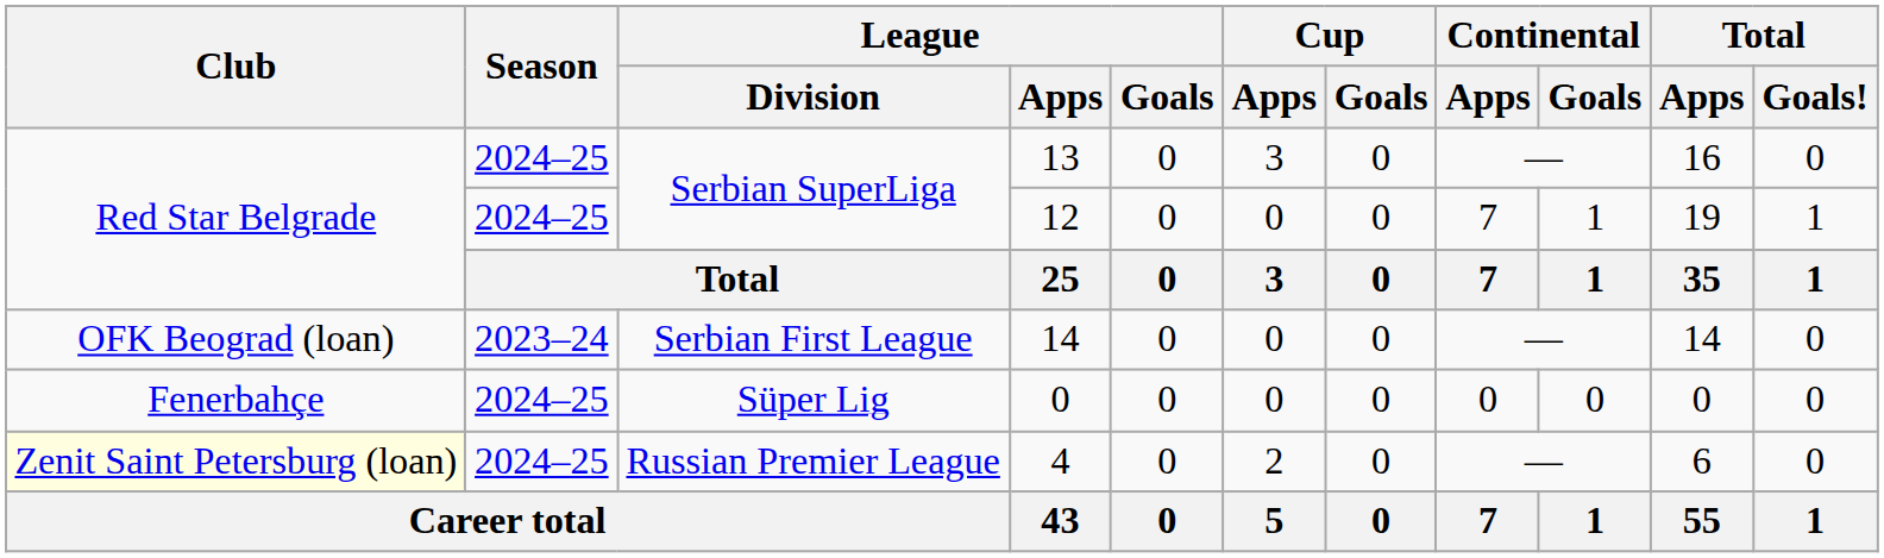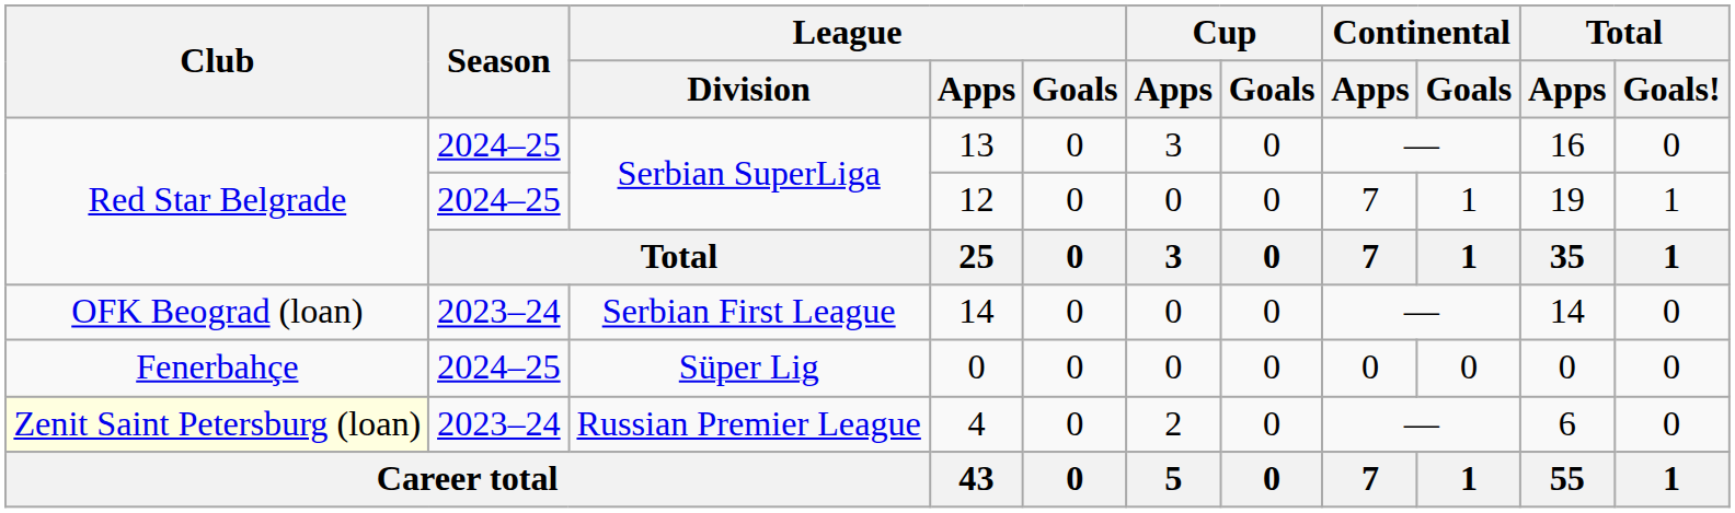 <table class="wikitable" style="text-align:center">
 <tr>
 <th rowspan="2">Club</th>
 <th rowspan="2">Season</th>
 <th colspan="3">League</th>
 <th colspan="2">Cup </th>
 <th colspan="2">Continental</th>
 <th colspan="2">Total</th>
 </tr>
 <tr>
 <th>Division</th>
 <th>Apps</th>
 <th>Goals</th>
 <th>Apps</th>
 <th>Goals</th>
 <th>Apps</th>
 <th>Goals</th>
 <th>Apps</th>
 <th>Goals!</th>
 </tr>
 <tr>
 <td rowspan='3'><a href='#'>Red Star Belgrade</a></td>
 <td><a href='#'>2024–25</a></td>
 <td rowspan='2'><a href='#'>Serbian SuperLiga</a></td>
 <td>13</td>
 <td>0</td>
 <td>3</td>
 <td>0</td>
 <td colspan="2">—</td>
 <td>16</td>
 <td>0</td>
 </tr>
 <tr>
 <td><a href='#'>2024–25</a></td>
 <td>12</td>
 <td>0</td>
 <td>0</td>
 <td>0</td>
 <td>7</td>
 <td>1</td>
 <td>19</td>
 <td>1</td>
 </tr>
 <tr>
 <th colspan="2">Total</th>
 <th>25</th>
 <th>0</th>
 <th>3</th>
 <th>0</th>
 <th>7</th>
 <th>1</th>
 <th>35</th>
 <th>1</th>
 </tr>
 <tr>
 <td><a href='#'>OFK Beograd</a> (loan)</td>
 <td><a href='#'>2023–24</a></td>
 <td><a href='#'>Serbian First League</a></td>
 <td>14</td>
 <td>0</td>
 <td>0</td>
 <td>0</td>
 <td colspan="2">—</td>
 <td>14</td>
 <td>0</td>
 </tr>
 <tr>
 <td><a href='#'>Fenerbahçe</a></td>
 <td><a href='#'>2024–25</a></td>
 <td><a href='#'>Süper Lig</a></td>
 <td>0</td>
 <td>0</td>
 <td>0</td>
 <td>0</td>
 <td>0</td>
 <td>0</td>
 <td>0</td>
 <td>0</td>
 </tr>
 <tr>
 <td style="background: lightyellow;"><a href='#'>Zenit Saint Petersburg</a> (loan)</td>
-<td><a href='#'>2024–25</a></td>
+<td><a href='#'>2023–24</a></td>
 <td><a href='#'>Russian Premier League</a></td>
 <td>4</td>
 <td>0</td>
 <td>2</td>
 <td>0</td>
 <td colspan="2">—</td>
 <td>6</td>
 <td>0</td>
 </tr>
 <tr>
 <th colspan="3">Career total</th>
 <th>43</th>
 <th>0</th>
 <th>5</th>
 <th>0</th>
 <th>7</th>
 <th>1</th>
 <th>55</th>
 <th>1</th>
 </tr>
 </table>
